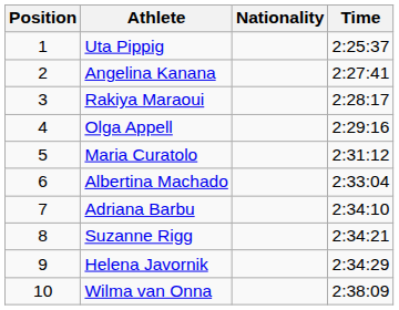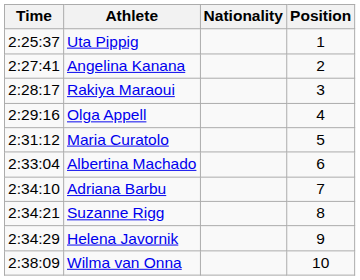 <table class="wikitable sortable">
 <tr>
-<th>Position</th>
+<th>Time</th>
 <th>Athlete</th>
 <th>Nationality</th>
-<th>Time</th>
+<th>Position</th>
 </tr>
 <tr>
-<td style="text-align:center">1</td>
+<td>2:25:37</td>
 <td><a href='#'>Uta Pippig</a></td>
 <td></td>
-<td>2:25:37</td>
+<td style="text-align:center">1</td>
 </tr>
 <tr>
-<td style="text-align:center">2</td>
+<td>2:27:41</td>
 <td><a href='#'>Angelina Kanana</a></td>
 <td></td>
-<td>2:27:41</td>
+<td style="text-align:center">2</td>
 </tr>
 <tr>
-<td style="text-align:center">3</td>
+<td>2:28:17</td>
 <td><a href='#'>Rakiya Maraoui</a></td>
 <td></td>
-<td>2:28:17</td>
+<td style="text-align:center">3</td>
 </tr>
 <tr>
-<td style="text-align:center">4</td>
+<td>2:29:16</td>
 <td><a href='#'>Olga Appell</a></td>
 <td></td>
-<td>2:29:16</td>
+<td style="text-align:center">4</td>
 </tr>
 <tr>
-<td style="text-align:center">5</td>
+<td>2:31:12</td>
 <td><a href='#'>Maria Curatolo</a></td>
 <td></td>
-<td>2:31:12</td>
+<td style="text-align:center">5</td>
 </tr>
 <tr>
-<td style="text-align:center">6</td>
+<td>2:33:04</td>
 <td><a href='#'>Albertina Machado</a></td>
 <td></td>
-<td>2:33:04</td>
+<td style="text-align:center">6</td>
 </tr>
 <tr>
-<td style="text-align:center">7</td>
+<td>2:34:10</td>
 <td><a href='#'>Adriana Barbu</a></td>
 <td></td>
-<td>2:34:10</td>
+<td style="text-align:center">7</td>
 </tr>
 <tr>
-<td style="text-align:center">8</td>
+<td>2:34:21</td>
 <td><a href='#'>Suzanne Rigg</a></td>
 <td></td>
-<td>2:34:21</td>
+<td style="text-align:center">8</td>
 </tr>
 <tr>
-<td style="text-align:center">9</td>
+<td>2:34:29</td>
 <td><a href='#'>Helena Javornik</a></td>
 <td></td>
-<td>2:34:29</td>
+<td style="text-align:center">9</td>
 </tr>
 <tr>
-<td style="text-align:center">10</td>
+<td>2:38:09</td>
 <td><a href='#'>Wilma van Onna</a></td>
 <td></td>
-<td>2:38:09</td>
+<td style="text-align:center">10</td>
 </tr>
 </table>
